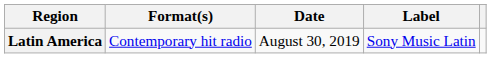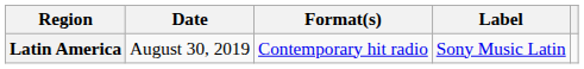 <table class="wikitable plainrowheaders" border="1">
 <tr>
 <th scope="col">Region</th>
+<th scope="col">Date</th>
 <th scope="col">Format(s)</th>
-<th scope="col">Date</th>
 <th scope="col">Label</th>
 <th scope="col"></th>
 </tr>
 <tr>
 <th scope="row">Latin America</th>
+<td>August 30, 2019</td>
 <td><a href='#'>Contemporary hit radio</a></td>
-<td>August 30, 2019</td>
 <td><a href='#'>Sony Music Latin</a></td>
 <td style="text-align:center;"></td>
 </tr>
 </table>
